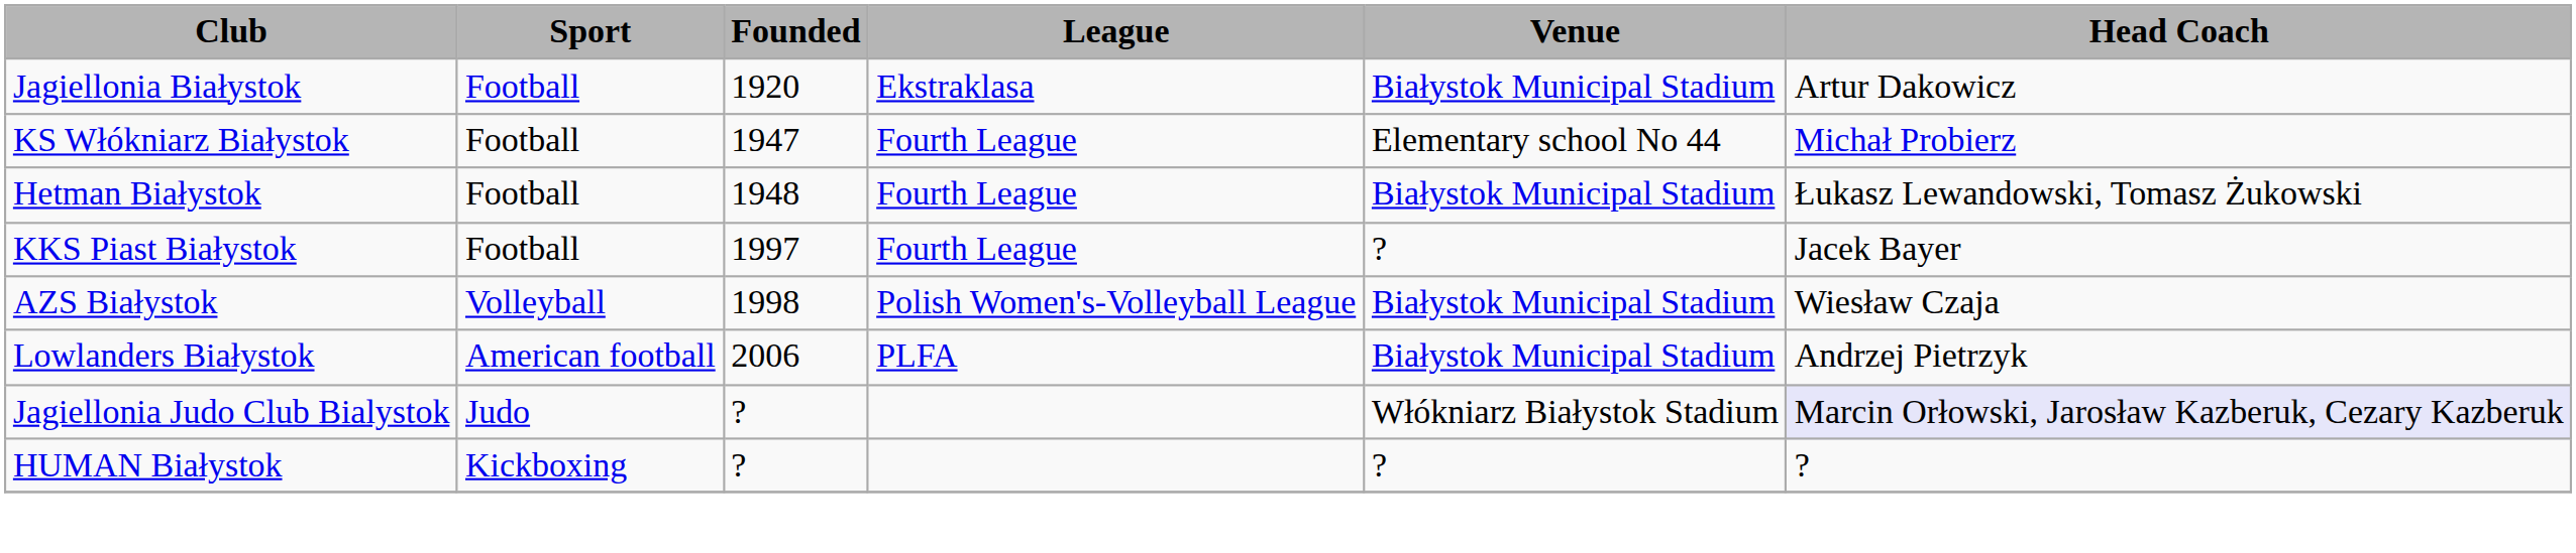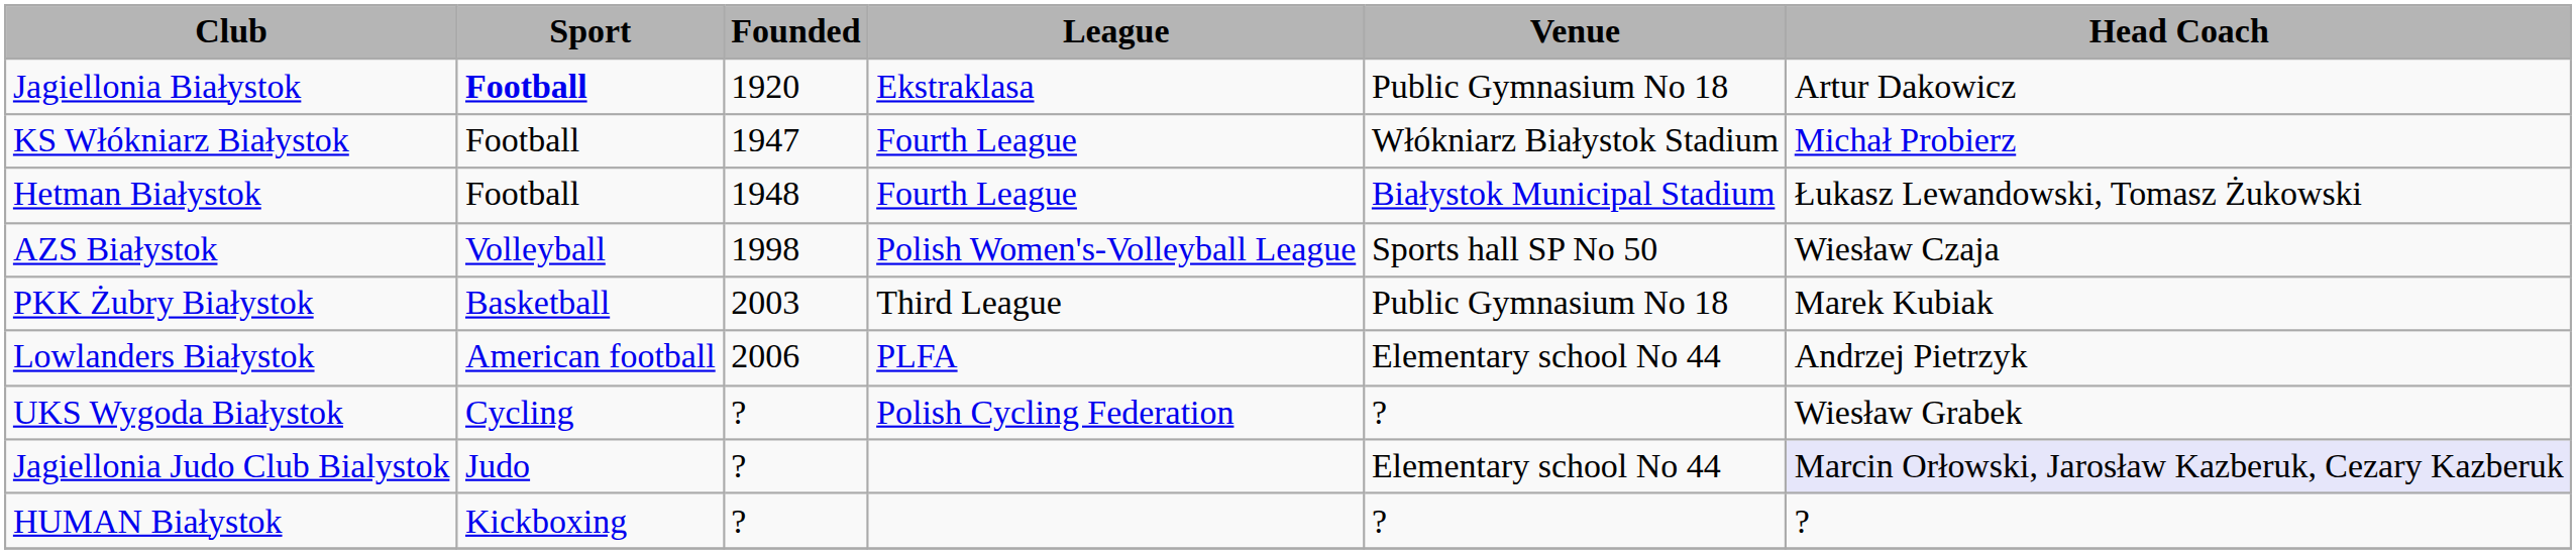 <table class="wikitable">
 <tr>
 <th style="background: #B5B5B5;">Club</th>
 <th style="background: #B5B5B5;">Sport</th>
 <th style="background: #B5B5B5;">Founded</th>
 <th style="background: #B5B5B5;">League</th>
 <th style="background: #B5B5B5;">Venue</th>
 <th style="background: #B5B5B5;">Head Coach</th>
 </tr>
 <tr>
 <td><a href='#'>Jagiellonia Białystok</a></td>
-<td><a href='#'>Football</a></td>
+<td><strong><a href='#'>Football</a></strong></td>
 <td>1920</td>
 <td><a href='#'>Ekstraklasa</a></td>
-<td><a href='#'>Białystok Municipal Stadium</a></td>
+<td>Public Gymnasium No 18</td>
 <td>Artur Dakowicz</td>
 </tr>
 <tr>
 <td><a href='#'>KS Włókniarz Białystok</a></td>
 <td>Football</td>
 <td>1947</td>
 <td><a href='#'>Fourth League</a></td>
-<td>Elementary school No 44</td>
+<td>Włókniarz Białystok Stadium</td>
 <td><a href='#'>Michał Probierz</a></td>
 </tr>
 <tr>
 <td><a href='#'>Hetman Białystok</a></td>
 <td>Football</td>
 <td>1948</td>
 <td><a href='#'>Fourth League</a></td>
 <td><a href='#'>Białystok Municipal Stadium</a></td>
 <td>Łukasz Lewandowski, Tomasz Żukowski</td>
 </tr>
 <tr>
-<td><a href='#'>KKS Piast Białystok</a></td>
-<td>Football</td>
-<td>1997</td>
-<td><a href='#'>Fourth League</a></td>
-<td>?</td>
-<td>Jacek Bayer</td>
-</tr>
-<tr>
 <td><a href='#'>AZS Białystok</a></td>
 <td><a href='#'>Volleyball</a></td>
 <td>1998</td>
 <td><a href='#'>Polish Women's-Volleyball League</a></td>
-<td><a href='#'>Białystok Municipal Stadium</a></td>
+<td>Sports hall SP No 50</td>
 <td>Wiesław Czaja</td>
+</tr>
+<tr>
+<td><a href='#'>PKK Żubry Białystok</a></td>
+<td><a href='#'>Basketball</a></td>
+<td>2003</td>
+<td>Third League</td>
+<td>Public Gymnasium No 18</td>
+<td>Marek Kubiak</td>
 </tr>
 <tr>
 <td><a href='#'>Lowlanders Białystok</a></td>
 <td><a href='#'>American football</a></td>
 <td>2006</td>
 <td><a href='#'>PLFA</a></td>
-<td><a href='#'>Białystok Municipal Stadium</a></td>
+<td>Elementary school No 44</td>
 <td>Andrzej Pietrzyk</td>
+</tr>
+<tr>
+<td><a href='#'>UKS Wygoda Białystok</a></td>
+<td><a href='#'>Cycling</a></td>
+<td>?</td>
+<td><a href='#'>Polish Cycling Federation</a></td>
+<td>?</td>
+<td>Wiesław Grabek</td>
 </tr>
 <tr>
 <td><a href='#'>Jagiellonia Judo Club Bialystok</a></td>
 <td><a href='#'>Judo</a></td>
 <td>?</td>
 <td></td>
-<td>Włókniarz Białystok Stadium</td>
+<td>Elementary school No 44</td>
 <td style="background: lavender;">Marcin Orłowski, Jarosław Kazberuk, Cezary Kazberuk</td>
 </tr>
 <tr>
 <td><a href='#'>HUMAN Białystok</a></td>
 <td><a href='#'>Kickboxing</a></td>
 <td>?</td>
 <td></td>
 <td>?</td>
 <td>?</td>
 </tr>
 <tr>
 </tr>
 </table>
